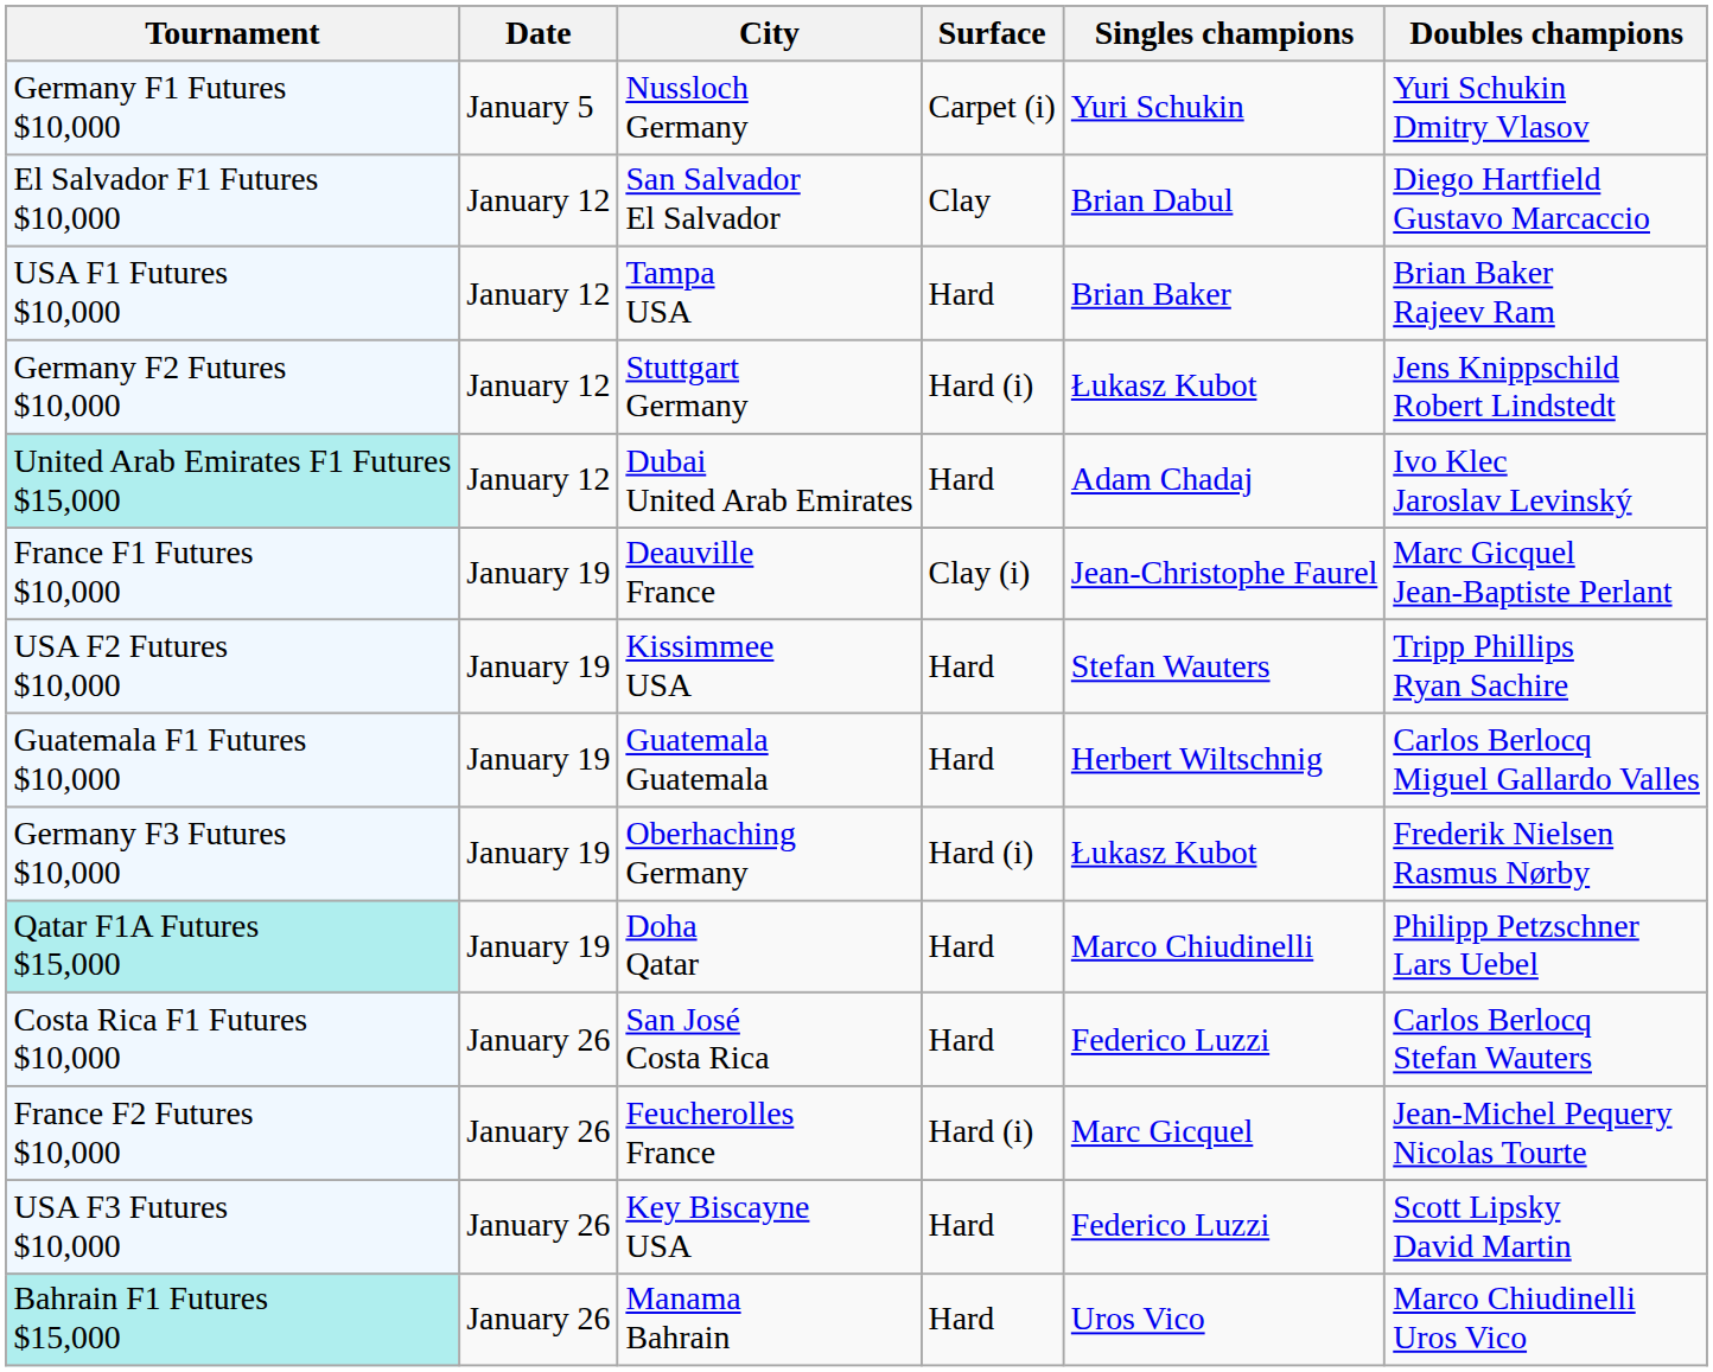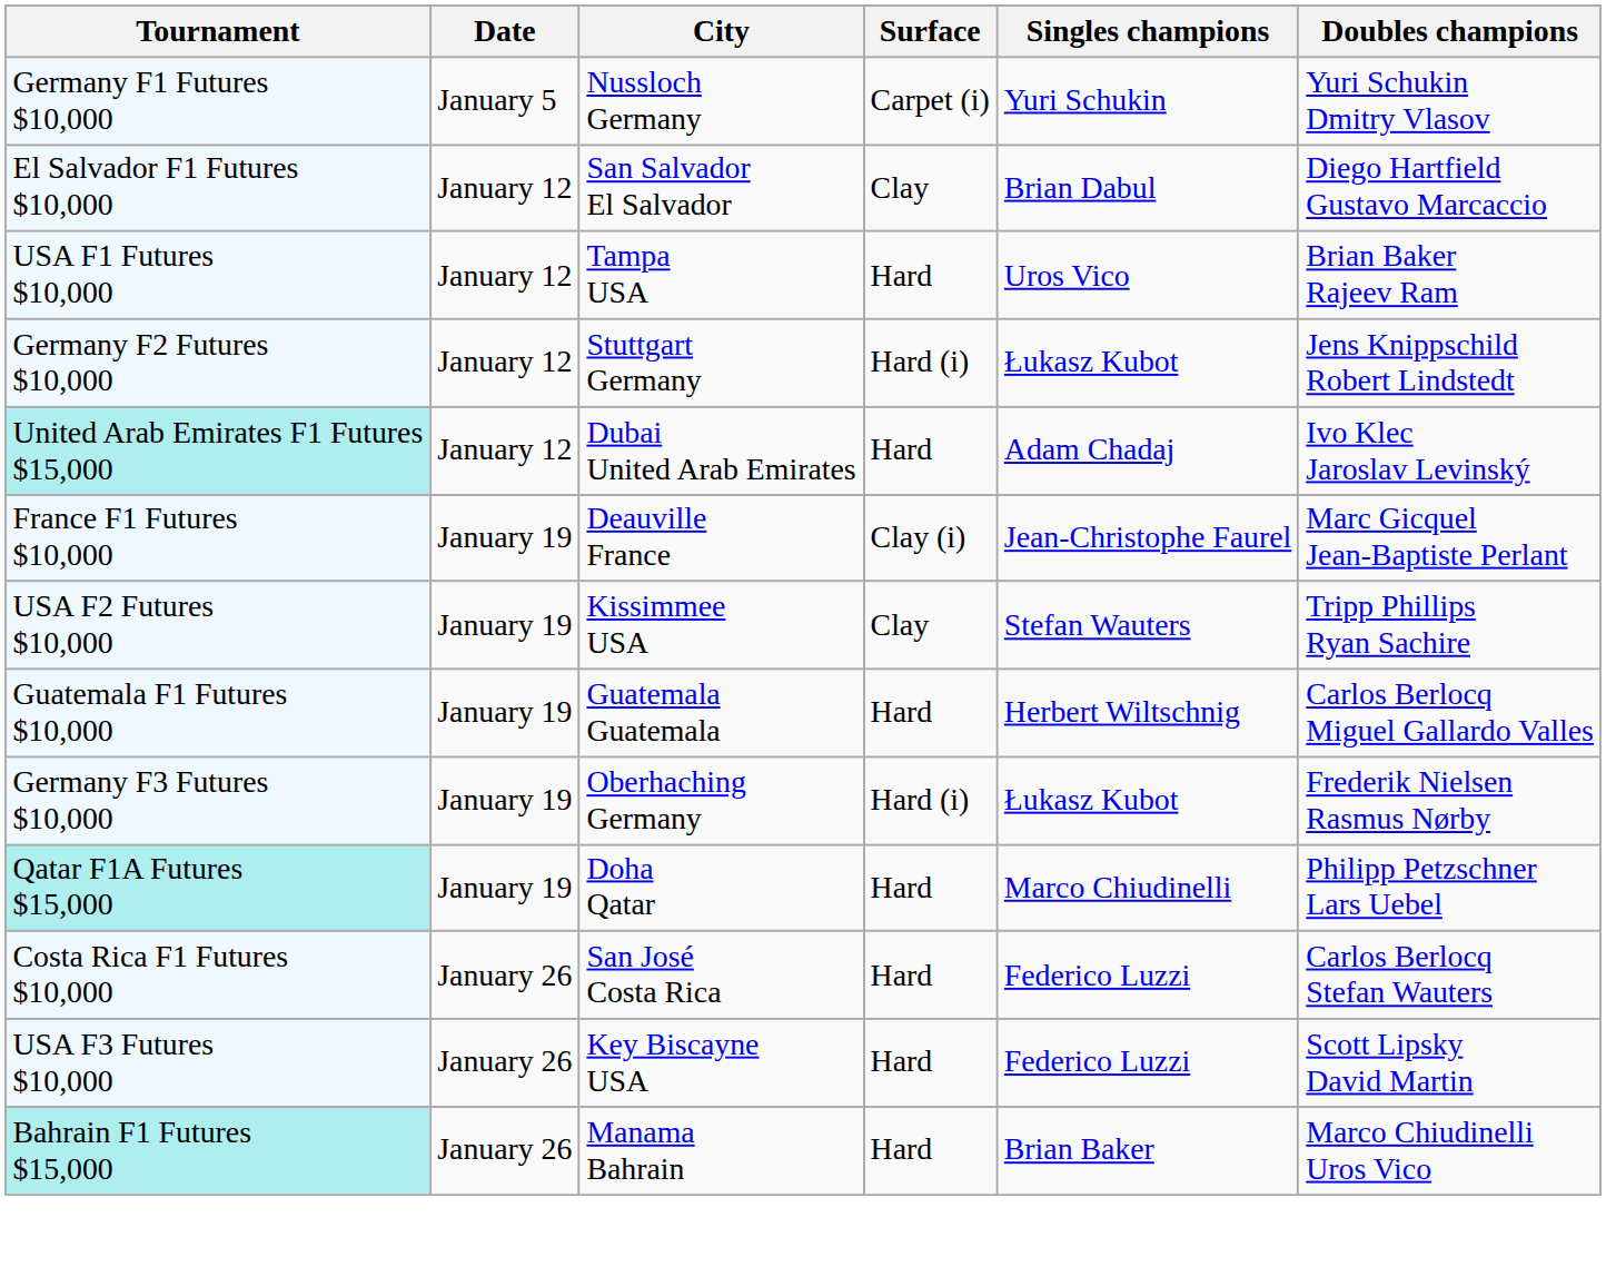 <table class="sortable wikitable" style="font-size:90%">
 <tr>
 <th>Tournament</th>
 <th>Date</th>
 <th>City</th>
 <th>Surface</th>
 <th>Singles champions</th>
 <th>Doubles champions</th>
 </tr>
 <tr>
 <td style="background:#f0f8ff;">Germany F1 Futures<br>$10,000</td>
 <td>January 5</td>
 <td><a href='#'>Nussloch</a><br>Germany</td>
 <td>Carpet (i)</td>
 <td> <a href='#'>Yuri Schukin</a></td>
 <td> <a href='#'>Yuri Schukin</a><br> <a href='#'>Dmitry Vlasov</a></td>
 </tr>
 <tr>
 <td style="background:#f0f8ff;">El Salvador F1 Futures<br>$10,000</td>
 <td>January 12</td>
 <td><a href='#'>San Salvador</a><br>El Salvador</td>
 <td>Clay</td>
 <td> <a href='#'>Brian Dabul</a></td>
 <td> <a href='#'>Diego Hartfield</a><br> <a href='#'>Gustavo Marcaccio</a></td>
 </tr>
 <tr>
 <td style="background:#f0f8ff;">USA F1 Futures<br>$10,000</td>
 <td>January 12</td>
 <td><a href='#'>Tampa</a><br>USA</td>
 <td>Hard</td>
-<td> <a href='#'>Brian Baker</a></td>
+<td> <a href='#'>Uros Vico</a></td>
 <td> <a href='#'>Brian Baker</a><br> <a href='#'>Rajeev Ram</a></td>
 </tr>
 <tr>
 <td style="background:#f0f8ff;">Germany F2 Futures<br>$10,000</td>
 <td>January 12</td>
 <td><a href='#'>Stuttgart</a><br>Germany</td>
 <td>Hard (i)</td>
 <td> <a href='#'>Łukasz Kubot</a></td>
 <td> <a href='#'>Jens Knippschild</a><br> <a href='#'>Robert Lindstedt</a></td>
 </tr>
 <tr>
 <td style="background:#afeeee;">United Arab Emirates F1 Futures<br>$15,000</td>
 <td>January 12</td>
 <td><a href='#'>Dubai</a><br>United Arab Emirates</td>
 <td>Hard</td>
 <td> <a href='#'>Adam Chadaj</a></td>
 <td> <a href='#'>Ivo Klec</a><br> <a href='#'>Jaroslav Levinský</a></td>
 </tr>
 <tr>
 <td style="background:#f0f8ff;">France F1 Futures<br>$10,000</td>
 <td>January 19</td>
 <td><a href='#'>Deauville</a><br>France</td>
 <td>Clay (i)</td>
 <td> <a href='#'>Jean-Christophe Faurel</a></td>
 <td> <a href='#'>Marc Gicquel</a><br> <a href='#'>Jean-Baptiste Perlant</a></td>
 </tr>
 <tr>
 <td style="background:#f0f8ff;">USA F2 Futures<br>$10,000</td>
 <td>January 19</td>
 <td><a href='#'>Kissimmee</a><br>USA</td>
-<td>Hard</td>
+<td>Clay</td>
 <td> <a href='#'>Stefan Wauters</a></td>
 <td> <a href='#'>Tripp Phillips</a><br> <a href='#'>Ryan Sachire</a></td>
 </tr>
 <tr>
 <td style="background:#f0f8ff;">Guatemala F1 Futures<br>$10,000</td>
 <td>January 19</td>
 <td><a href='#'>Guatemala</a><br>Guatemala</td>
 <td>Hard</td>
 <td> <a href='#'>Herbert Wiltschnig</a></td>
 <td> <a href='#'>Carlos Berlocq</a><br> <a href='#'>Miguel Gallardo Valles</a></td>
 </tr>
 <tr>
 <td style="background:#f0f8ff;">Germany F3 Futures<br>$10,000</td>
 <td>January 19</td>
 <td><a href='#'>Oberhaching</a><br>Germany</td>
 <td>Hard (i)</td>
 <td> <a href='#'>Łukasz Kubot</a></td>
 <td> <a href='#'>Frederik Nielsen</a><br> <a href='#'>Rasmus Nørby</a></td>
 </tr>
 <tr>
 <td style="background:#afeeee;">Qatar F1A Futures<br>$15,000</td>
 <td>January 19</td>
 <td><a href='#'>Doha</a><br>Qatar</td>
 <td>Hard</td>
 <td> <a href='#'>Marco Chiudinelli</a></td>
 <td> <a href='#'>Philipp Petzschner</a><br> <a href='#'>Lars Uebel</a></td>
 </tr>
 <tr>
 <td style="background:#f0f8ff;">Costa Rica F1 Futures<br>$10,000</td>
 <td>January 26</td>
 <td><a href='#'>San José</a><br>Costa Rica</td>
 <td>Hard</td>
 <td> <a href='#'>Federico Luzzi</a></td>
 <td> <a href='#'>Carlos Berlocq</a><br> <a href='#'>Stefan Wauters</a></td>
 </tr>
 <tr>
-<td style="background:#f0f8ff;">France F2 Futures<br>$10,000</td>
-<td>January 26</td>
-<td><a href='#'>Feucherolles</a><br>France</td>
-<td>Hard (i)</td>
-<td> <a href='#'>Marc Gicquel</a></td>
-<td> <a href='#'>Jean-Michel Pequery</a><br> <a href='#'>Nicolas Tourte</a></td>
-</tr>
-<tr>
 <td style="background:#f0f8ff;">USA F3 Futures<br>$10,000</td>
 <td>January 26</td>
 <td><a href='#'>Key Biscayne</a><br>USA</td>
 <td>Hard</td>
 <td> <a href='#'>Federico Luzzi</a></td>
 <td> <a href='#'>Scott Lipsky</a><br> <a href='#'>David Martin</a></td>
 </tr>
 <tr>
 <td style="background:#afeeee;">Bahrain F1 Futures<br>$15,000</td>
 <td>January 26</td>
 <td><a href='#'>Manama</a><br>Bahrain</td>
 <td>Hard</td>
-<td> <a href='#'>Uros Vico</a></td>
+<td> <a href='#'>Brian Baker</a></td>
 <td> <a href='#'>Marco Chiudinelli</a><br> <a href='#'>Uros Vico</a></td>
 </tr>
 </table>
